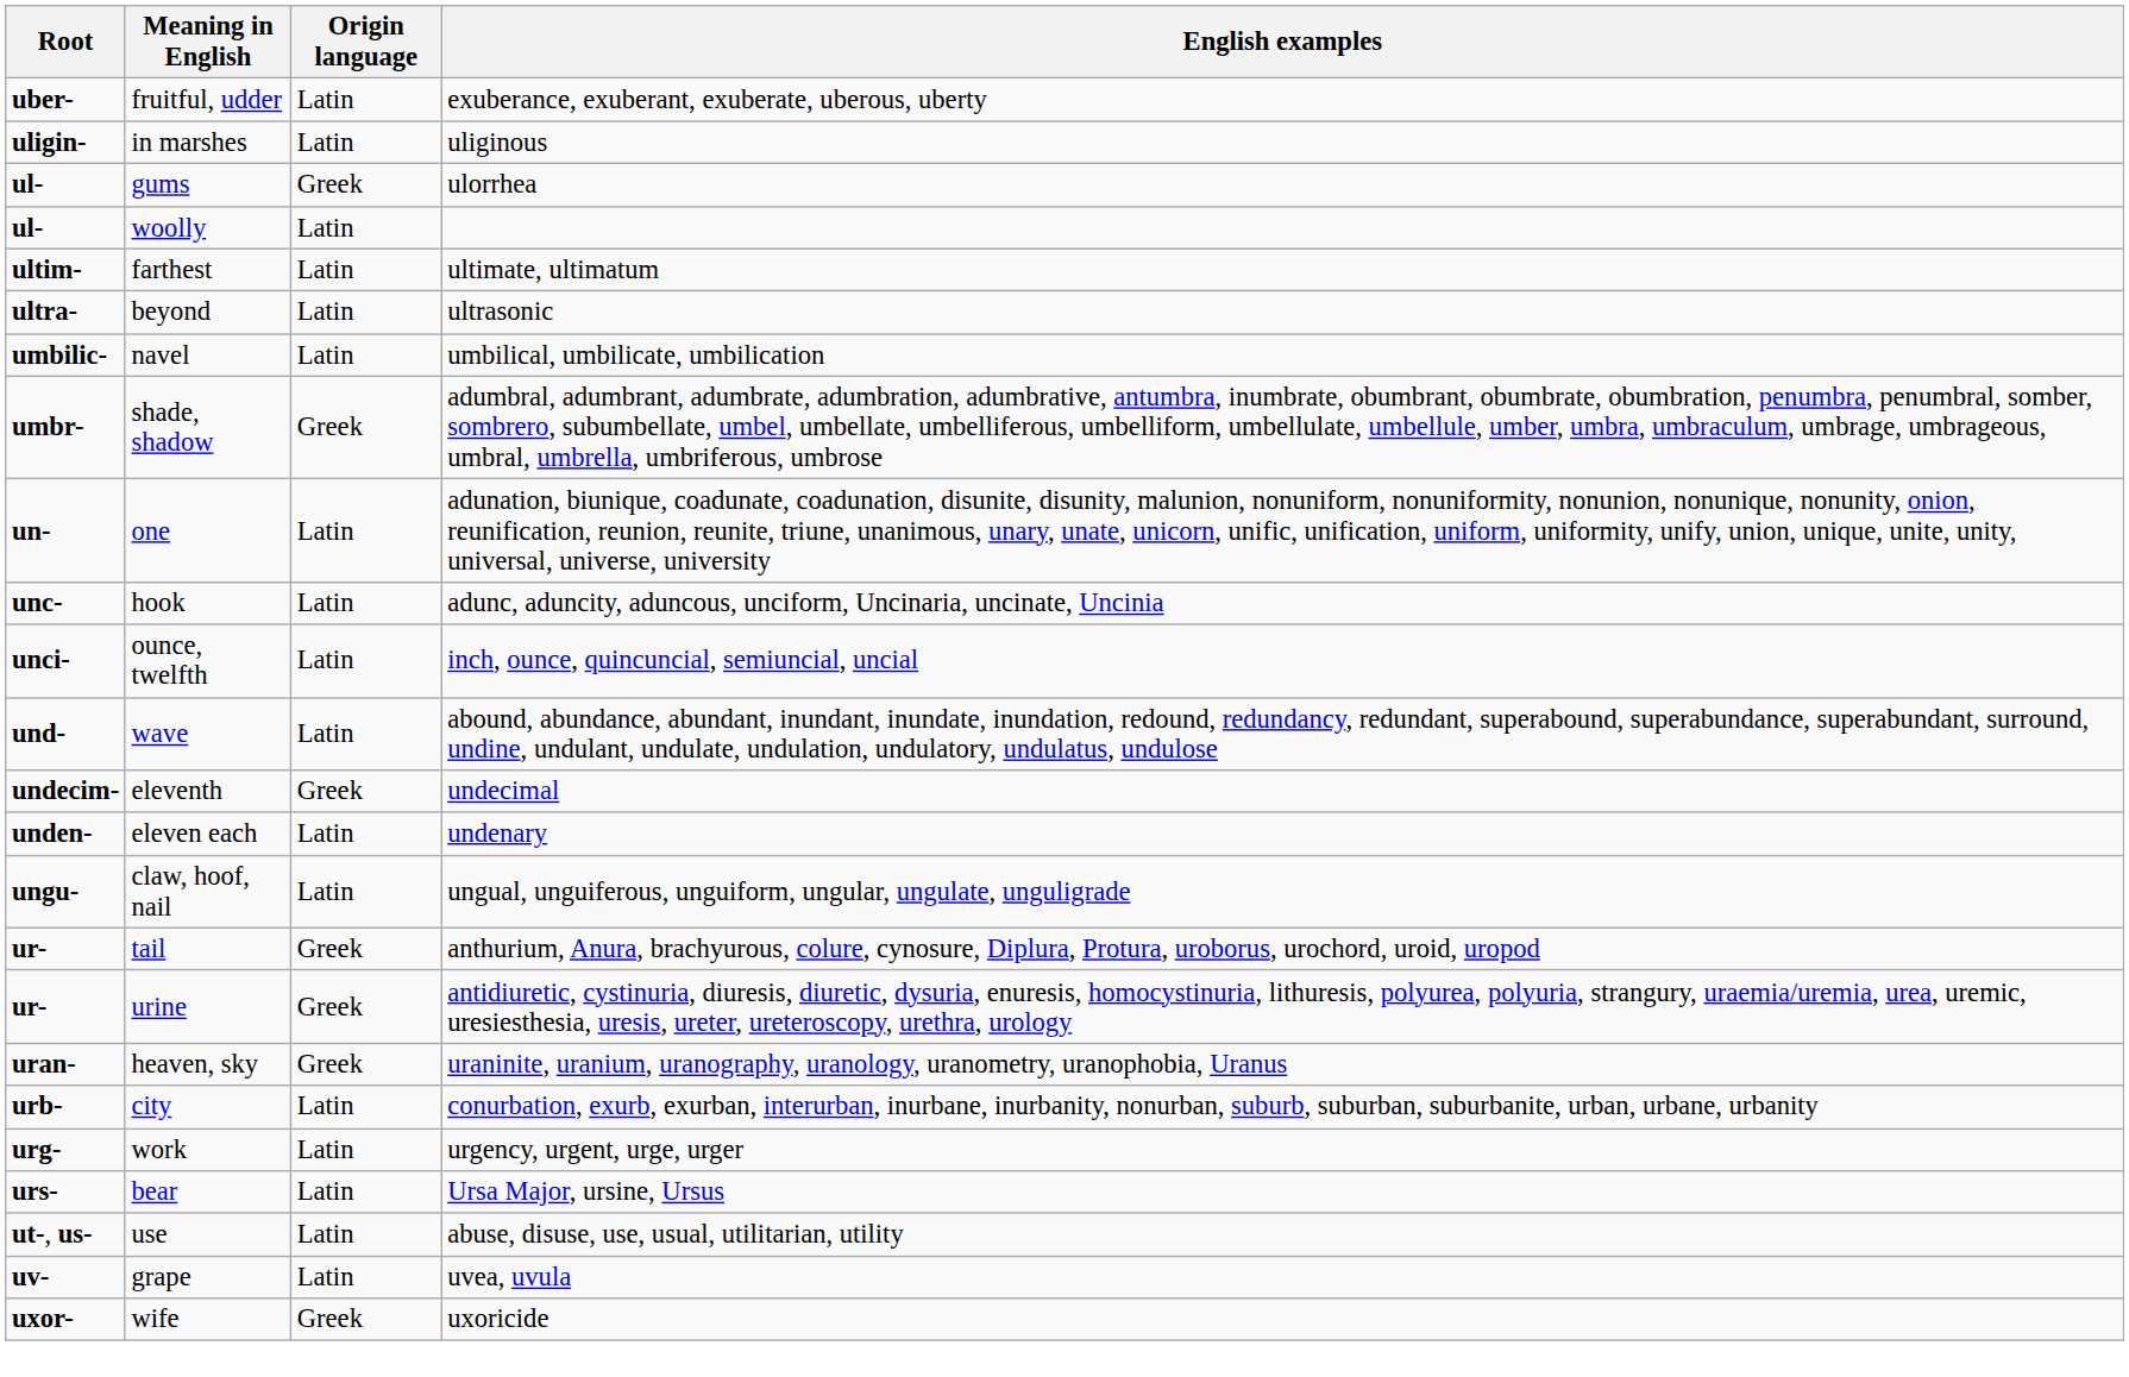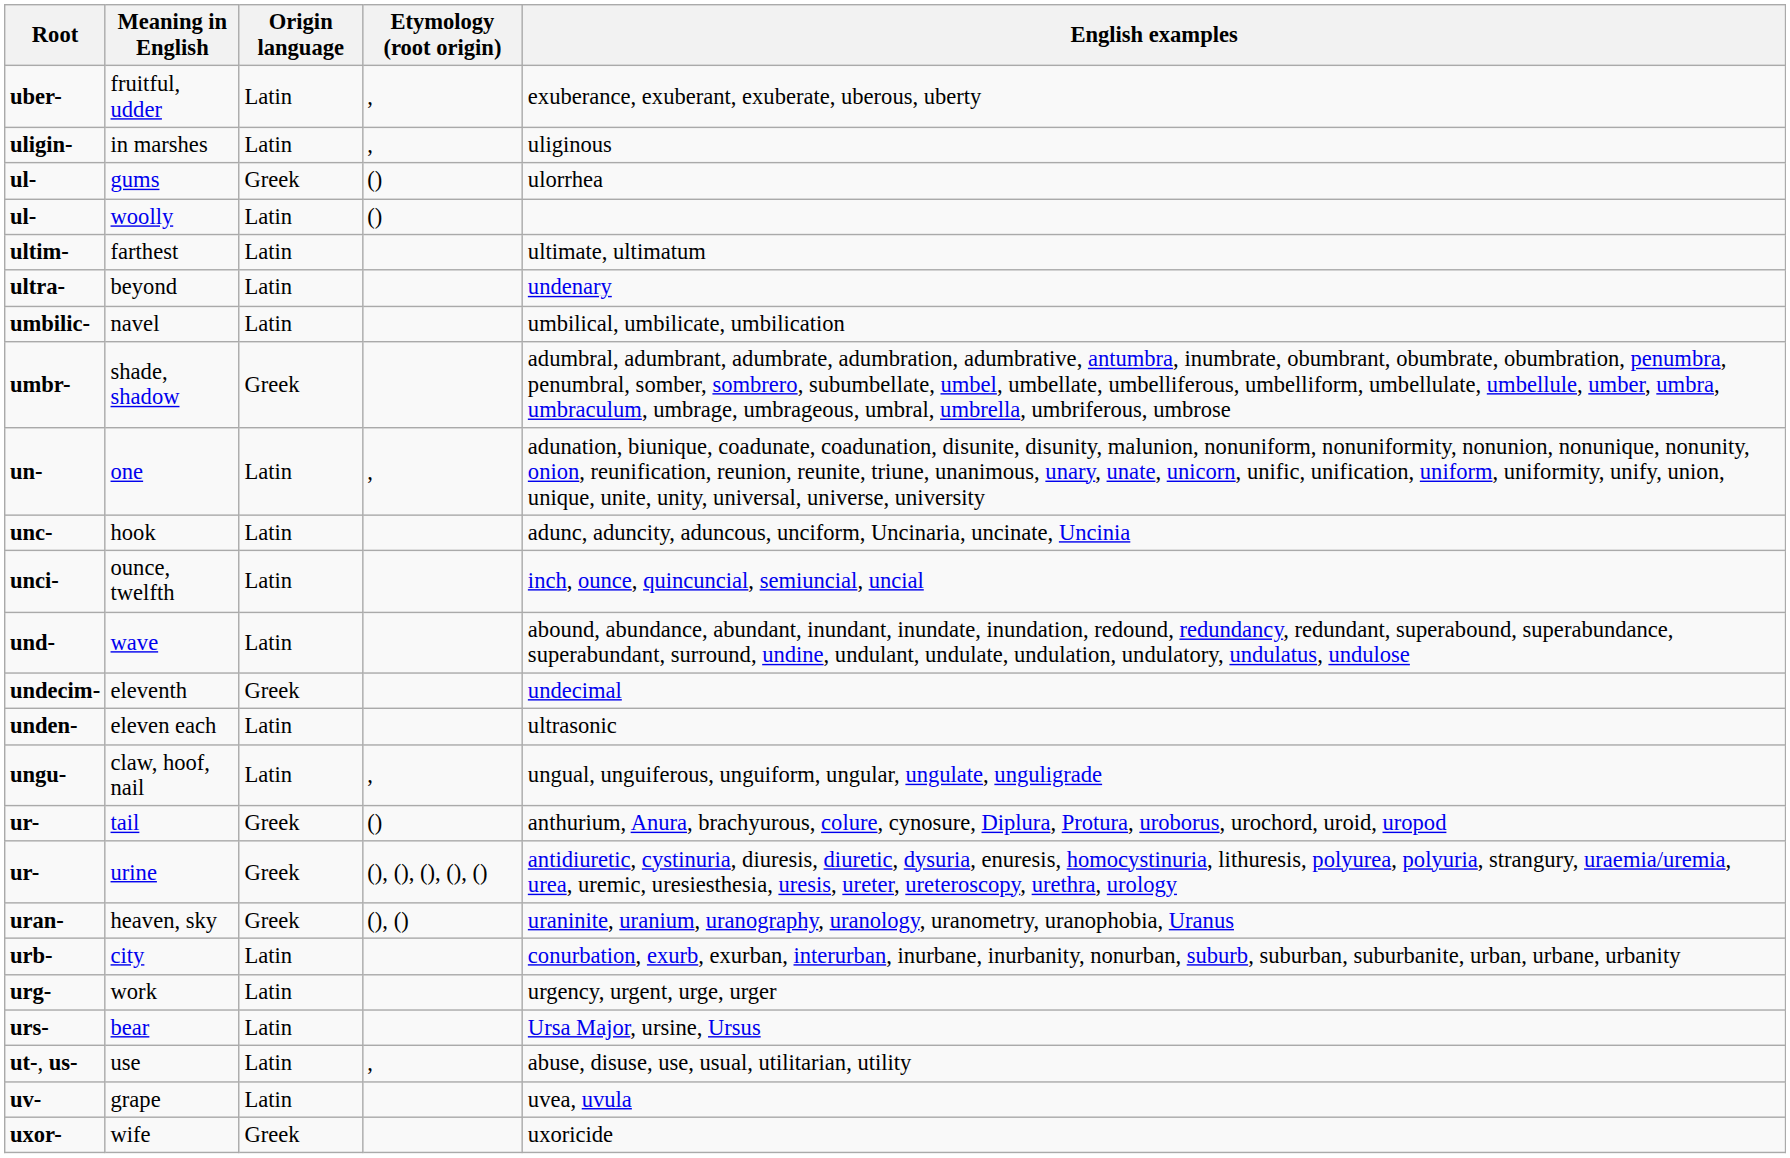 <table class="wikitable sortable" style="width:100%" >
 <tr>
 <th>Root</th>
 <th>Meaning in English</th>
 <th>Origin language</th>
+<th>Etymology (root origin)</th>
 <th>English examples</th>
 </tr>
 <tr>
 <td><strong>uber-</strong></td>
 <td>fruitful, <a href='#'>udder</a></td>
 <td>Latin</td>
+<td>, </td>
 <td>exuberance, exuberant, exuberate, uberous, uberty</td>
 </tr>
 <tr>
 <td><strong>uligin-</strong></td>
 <td>in marshes</td>
 <td>Latin</td>
+<td>, </td>
 <td>uliginous</td>
 </tr>
 <tr>
 <td><strong>ul-</strong></td>
 <td><a href='#'>gums</a></td>
 <td>Greek</td>
+<td> ()</td>
 <td>ulorrhea</td>
 </tr>
 <tr>
 <td><strong>ul-</strong></td>
 <td><a href='#'>woolly</a></td>
 <td>Latin</td>
+<td> ()</td>
 <td></td>
 </tr>
 <tr>
 <td><strong>ultim-</strong></td>
 <td>farthest</td>
 <td>Latin</td>
+<td></td>
 <td>ultimate, ultimatum</td>
 </tr>
 <tr>
 <td><strong>ultra-</strong></td>
 <td>beyond</td>
 <td>Latin</td>
-<td>ultrasonic</td>
+<td></td>
+<td><a href='#'>undenary</a></td>
 </tr>
 <tr>
 <td><strong>umbilic-</strong></td>
 <td>navel</td>
 <td>Latin</td>
+<td></td>
 <td>umbilical, umbilicate, umbilication</td>
 </tr>
 <tr>
 <td><strong>umbr-</strong></td>
 <td>shade, <a href='#'>shadow</a></td>
 <td>Greek</td>
+<td></td>
 <td>adumbral, adumbrant, adumbrate, adumbration, adumbrative, <a href='#'>antumbra</a>, inumbrate, obumbrant, obumbrate, obumbration, <a href='#'>penumbra</a>, penumbral, somber, <a href='#'>sombrero</a>, subumbellate, <a href='#'>umbel</a>, umbellate, umbelliferous, umbelliform, umbellulate, <a href='#'>umbellule</a>, <a href='#'>umber</a>, <a href='#'>umbra</a>, <a href='#'>umbraculum</a>, umbrage, umbrageous, umbral, <a href='#'>umbrella</a>, umbriferous, umbrose</td>
 </tr>
 <tr>
 <td><strong>un-</strong></td>
 <td><a href='#'>one</a></td>
 <td>Latin</td>
+<td>, </td>
 <td>adunation, biunique, coadunate, coadunation, disunite, disunity, malunion, nonuniform, nonuniformity, nonunion, nonunique, nonunity, <a href='#'>onion</a>, reunification, reunion, reunite, triune, unanimous, <a href='#'>unary</a>, <a href='#'>unate</a>, <a href='#'>unicorn</a>, unific, unification, <a href='#'>uniform</a>, uniformity, unify, union, unique, unite, unity, universal, universe, university</td>
 </tr>
 <tr>
 <td><strong>unc-</strong></td>
 <td>hook</td>
 <td>Latin</td>
+<td></td>
 <td>adunc, aduncity, aduncous, unciform, Uncinaria, uncinate, <a href='#'>Uncinia</a></td>
 </tr>
 <tr>
 <td><strong>unci-</strong></td>
 <td>ounce, twelfth</td>
 <td>Latin</td>
+<td></td>
 <td><a href='#'>inch</a>, <a href='#'>ounce</a>, <a href='#'>quincuncial</a>, <a href='#'>semiuncial</a>, <a href='#'>uncial</a></td>
 </tr>
 <tr>
 <td><strong>und-</strong></td>
 <td><a href='#'>wave</a></td>
 <td>Latin</td>
+<td></td>
 <td>abound, abundance, abundant, inundant, inundate, inundation, redound, <a href='#'>redundancy</a>, redundant, superabound, superabundance, superabundant, surround, <a href='#'>undine</a>, undulant, undulate, undulation, undulatory, <a href='#'>undulatus</a>, <a href='#'>undulose</a></td>
 </tr>
 <tr>
 <td><strong>undecim-</strong></td>
 <td>eleventh</td>
 <td>Greek</td>
+<td></td>
 <td><a href='#'>undecimal</a></td>
 </tr>
 <tr>
 <td><strong>unden-</strong></td>
 <td>eleven each</td>
 <td>Latin</td>
-<td><a href='#'>undenary</a></td>
+<td></td>
+<td>ultrasonic</td>
 </tr>
 <tr>
 <td><strong>ungu-</strong></td>
 <td>claw, hoof, nail</td>
 <td>Latin</td>
+<td>, </td>
 <td>ungual, unguiferous, unguiform, ungular, <a href='#'>ungulate</a>, <a href='#'>unguligrade</a></td>
 </tr>
 <tr>
 <td><strong>ur-</strong></td>
 <td><a href='#'>tail</a></td>
 <td>Greek</td>
+<td> ()</td>
 <td>anthurium, <a href='#'>Anura</a>, brachyurous, <a href='#'>colure</a>, cynosure, <a href='#'>Diplura</a>, <a href='#'>Protura</a>, <a href='#'>uroborus</a>, urochord, uroid, <a href='#'>uropod</a></td>
 </tr>
 <tr>
 <td><strong>ur-</strong></td>
 <td><a href='#'>urine</a></td>
 <td>Greek</td>
+<td> (),  (),  (),  (),  ()</td>
 <td><a href='#'>antidiuretic</a>, <a href='#'>cystinuria</a>, diuresis, <a href='#'>diuretic</a>, <a href='#'>dysuria</a>, enuresis, <a href='#'>homocystinuria</a>, lithuresis, <a href='#'>polyurea</a>, <a href='#'>polyuria</a>, strangury, <a href='#'>uraemia/uremia</a>, <a href='#'>urea</a>, uremic, uresiesthesia, <a href='#'>uresis</a>, <a href='#'>ureter</a>, <a href='#'>ureteroscopy</a>, <a href='#'>urethra</a>, <a href='#'>urology</a></td>
 </tr>
 <tr>
 <td><strong>uran-</strong></td>
 <td>heaven, sky</td>
 <td>Greek</td>
+<td> (),  ()</td>
 <td><a href='#'>uraninite</a>, <a href='#'>uranium</a>, <a href='#'>uranography</a>, <a href='#'>uranology</a>, uranometry, uranophobia, <a href='#'>Uranus</a></td>
 </tr>
 <tr>
 <td><strong>urb-</strong></td>
 <td><a href='#'>city</a></td>
 <td>Latin</td>
+<td></td>
 <td><a href='#'>conurbation</a>, <a href='#'>exurb</a>, exurban, <a href='#'>interurban</a>, inurbane, inurbanity, nonurban, <a href='#'>suburb</a>, suburban, suburbanite, urban, urbane, urbanity</td>
 </tr>
 <tr>
 <td><strong>urg-</strong></td>
 <td>work</td>
 <td>Latin</td>
+<td></td>
 <td>urgency, urgent, urge, urger</td>
 </tr>
 <tr>
 <td><strong>urs-</strong></td>
 <td><a href='#'>bear</a></td>
 <td>Latin</td>
+<td></td>
 <td><a href='#'>Ursa Major</a>, ursine, <a href='#'>Ursus</a></td>
 </tr>
 <tr>
 <td><strong>ut-</strong>, <strong>us-</strong></td>
 <td>use</td>
 <td>Latin</td>
+<td>, </td>
 <td>abuse, disuse, use, usual, utilitarian, utility</td>
 </tr>
 <tr>
 <td><strong>uv-</strong></td>
 <td>grape</td>
 <td>Latin</td>
+<td></td>
 <td>uvea, <a href='#'>uvula</a></td>
 </tr>
 <tr>
 <td><strong>uxor-</strong></td>
 <td>wife</td>
 <td>Greek</td>
+<td></td>
 <td>uxoricide</td>
 </tr>
 </table>
